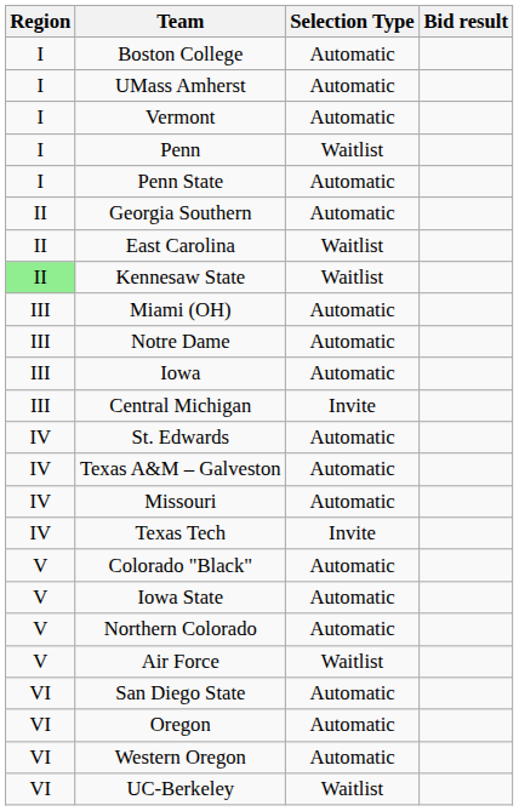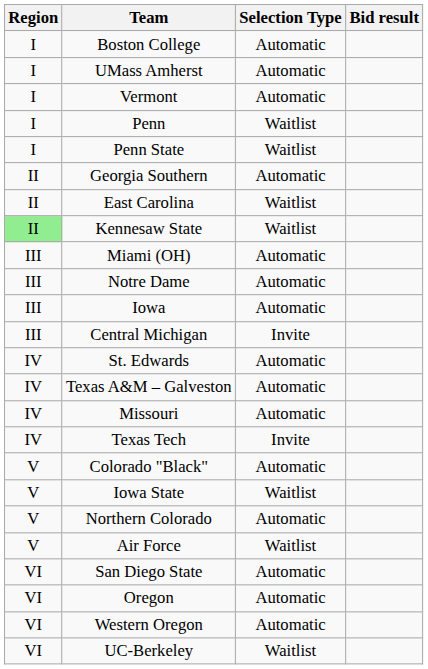 <table class="wikitable sortable" style="text-align:center">
 <tr>
 <th>Region</th>
 <th>Team</th>
 <th>Selection Type</th>
 <th>Bid result</th>
 </tr>
 <tr>
 <td>I</td>
 <td>Boston College</td>
 <td>Automatic</td>
 <td></td>
 </tr>
 <tr>
 <td>I</td>
 <td>UMass Amherst</td>
 <td>Automatic</td>
 <td></td>
 </tr>
 <tr>
 <td>I</td>
 <td>Vermont</td>
 <td>Automatic</td>
 <td></td>
 </tr>
 <tr>
 <td>I</td>
 <td>Penn</td>
 <td>Waitlist</td>
 <td></td>
 </tr>
 <tr>
 <td>I</td>
 <td>Penn State</td>
-<td>Automatic</td>
+<td>Waitlist</td>
 <td></td>
 </tr>
 <tr>
 <td>II</td>
 <td>Georgia Southern</td>
 <td>Automatic</td>
 <td></td>
 </tr>
 <tr>
 <td>II</td>
 <td>East Carolina</td>
 <td>Waitlist</td>
 <td></td>
 </tr>
 <tr>
 <td style="background: lightgreen;">II</td>
 <td>Kennesaw State</td>
 <td>Waitlist</td>
 <td></td>
 </tr>
 <tr>
 <td>III</td>
 <td>Miami (OH)</td>
 <td>Automatic</td>
 <td></td>
 </tr>
 <tr>
 <td>III</td>
 <td>Notre Dame</td>
 <td>Automatic</td>
 <td></td>
 </tr>
 <tr>
 <td>III</td>
 <td>Iowa</td>
 <td>Automatic</td>
 <td></td>
 </tr>
 <tr>
 <td>III</td>
 <td>Central Michigan</td>
 <td>Invite</td>
 <td></td>
 </tr>
 <tr>
 <td>IV</td>
 <td>St. Edwards</td>
 <td>Automatic</td>
 <td></td>
 </tr>
 <tr>
 <td>IV</td>
 <td>Texas A&M – Galveston</td>
 <td>Automatic</td>
 <td></td>
 </tr>
 <tr>
 <td>IV</td>
 <td>Missouri</td>
 <td>Automatic</td>
 <td></td>
 </tr>
 <tr>
 <td>IV</td>
 <td>Texas Tech</td>
 <td>Invite</td>
 <td></td>
 </tr>
 <tr>
 <td>V</td>
 <td>Colorado "Black"</td>
 <td>Automatic</td>
 <td></td>
 </tr>
 <tr>
 <td>V</td>
 <td>Iowa State</td>
-<td>Automatic</td>
+<td>Waitlist</td>
 <td></td>
 </tr>
 <tr>
 <td>V</td>
 <td>Northern Colorado</td>
 <td>Automatic</td>
 <td></td>
 </tr>
 <tr>
 <td>V</td>
 <td>Air Force</td>
 <td>Waitlist</td>
 <td></td>
 </tr>
 <tr>
 <td>VI</td>
 <td>San Diego State</td>
 <td>Automatic</td>
 <td></td>
 </tr>
 <tr>
 <td>VI</td>
 <td>Oregon</td>
 <td>Automatic</td>
 <td></td>
 </tr>
 <tr>
 <td>VI</td>
 <td>Western Oregon</td>
 <td>Automatic</td>
 <td></td>
 </tr>
 <tr>
 <td>VI</td>
 <td>UC-Berkeley</td>
 <td>Waitlist</td>
 <td></td>
 </tr>
 </table>
